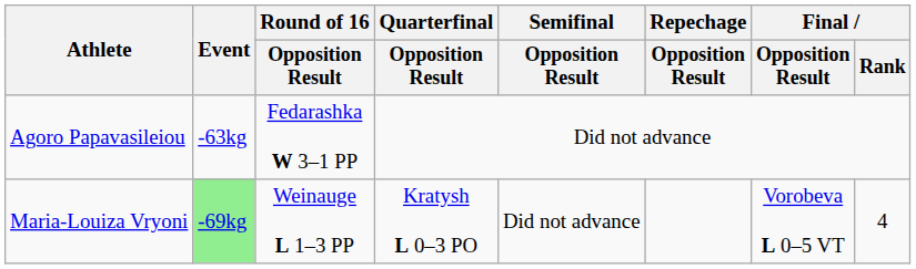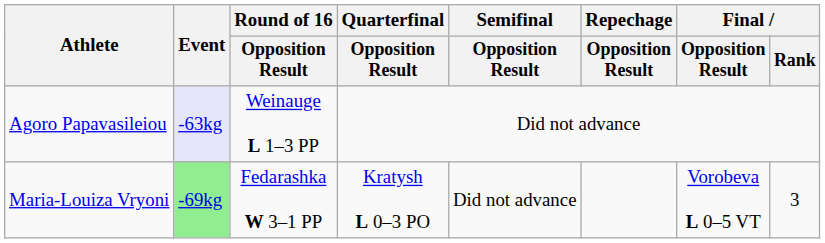 <table class="wikitable" style="font-size:90%">
 <tr>
 <th rowspan=2>Athlete</th>
 <th rowspan=2>Event</th>
 <th>Round of 16</th>
 <th>Quarterfinal</th>
 <th>Semifinal</th>
 <th>Repechage</th>
 <th colspan=2>Final / </th>
 </tr>
 <tr style="font-size: 95%">
 <th>Opposition<br>Result</th>
 <th>Opposition<br>Result</th>
 <th>Opposition<br>Result</th>
 <th>Opposition<br>Result</th>
 <th>Opposition<br>Result</th>
 <th>Rank</th>
 </tr>
 <tr align=center>
 <td align=left><a href='#'>Agoro Papavasileiou</a></td>
-<td align=left><a href='#'>-63kg</a></td>
-<td><a href='#'>Fedarashka</a><br><br><strong>W</strong> 3–1 PP</td>
+<td align=left style="background: lavender;"><a href='#'>-63kg</a></td>
+<td><a href='#'>Weinauge</a><br><br><strong>L</strong> 1–3 PP</td>
 <td colspan=5>Did not advance</td>
 </tr>
 <tr align=center>
 <td align=left><a href='#'>Maria-Louiza Vryoni</a></td>
 <td align=left style="background: lightgreen;"><a href='#'>-69kg</a></td>
-<td><a href='#'>Weinauge</a><br><br><strong>L</strong> 1–3 PP</td>
+<td><a href='#'>Fedarashka</a><br><br><strong>W</strong> 3–1 PP</td>
 <td><a href='#'>Kratysh</a><br><br><strong>L</strong> 0–3 PO</td>
 <td>Did not advance</td>
 <td></td>
 <td><a href='#'>Vorobeva</a><br><br><strong>L</strong> 0–5 VT</td>
-<td>4</td>
+<td>3</td>
 </tr>
 </table>
